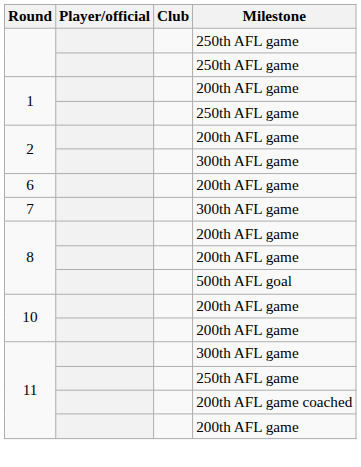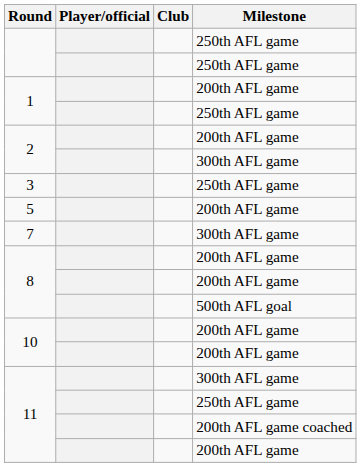 <table class="wikitable plainrowheaders sortable">
 <tr>
 <th class=unsortable>Round</th>
 <th>Player/official</th>
 <th>Club</th>
 <th>Milestone</th>
 </tr>
 <tr>
 <td rowspan=2 align=center></td>
 <th scope=row></th>
 <td></td>
 <td>250th AFL game</td>
 </tr>
 <tr>
 <th scope=row></th>
 <td></td>
 <td>250th AFL game</td>
 </tr>
 <tr>
 <td rowspan=2 align=center>1</td>
 <th scope=row></th>
 <td></td>
 <td>200th AFL game</td>
 </tr>
 <tr>
 <th scope=row></th>
 <td></td>
 <td>250th AFL game</td>
 </tr>
 <tr>
 <td rowspan=2 align=center>2</td>
 <th scope=row></th>
 <td></td>
 <td>200th AFL game</td>
 </tr>
 <tr>
 <th scope=row></th>
 <td></td>
 <td>300th AFL game</td>
 </tr>
 <tr>
-<td align=center>6</td>
+<td align=center>3</td>
+<th scope=row></th>
+<td></td>
+<td>250th AFL game</td>
+</tr>
+<tr>
+<td align=center>5</td>
 <th scope=row></th>
 <td></td>
 <td>200th AFL game</td>
 </tr>
 <tr>
 <td align=center>7</td>
 <th scope=row></th>
 <td></td>
 <td>300th AFL game</td>
 </tr>
 <tr>
 <td rowspan=3 align=center>8</td>
 <th scope=row></th>
 <td></td>
 <td>200th AFL game</td>
 </tr>
 <tr>
 <th scope=row></th>
 <td></td>
 <td>200th AFL game</td>
 </tr>
 <tr>
 <th scope=row></th>
 <td></td>
 <td>500th AFL goal</td>
 </tr>
 <tr>
 <td rowspan=2 align=center>10</td>
 <th scope=row></th>
 <td></td>
 <td>200th AFL game</td>
 </tr>
 <tr>
 <th scope=row></th>
 <td></td>
 <td>200th AFL game</td>
 </tr>
 <tr>
 <td rowspan=4 align=center>11</td>
 <th scope=row></th>
 <td></td>
 <td>300th AFL game</td>
 </tr>
 <tr>
 <th scope=row></th>
 <td></td>
 <td>250th AFL game</td>
 </tr>
 <tr>
 <th scope=row></th>
 <td></td>
 <td>200th AFL game coached</td>
 </tr>
 <tr>
 <th scope=row></th>
 <td></td>
 <td>200th AFL game</td>
 </tr>
 </table>
